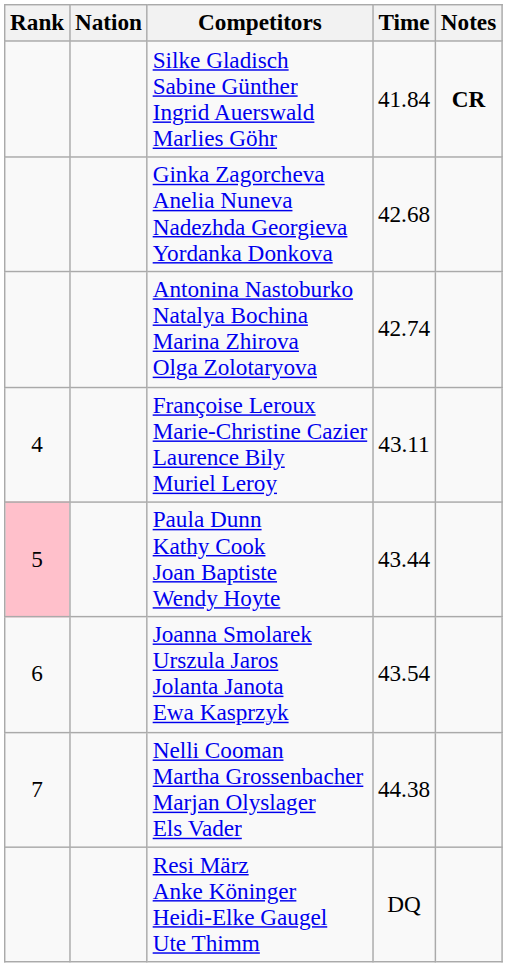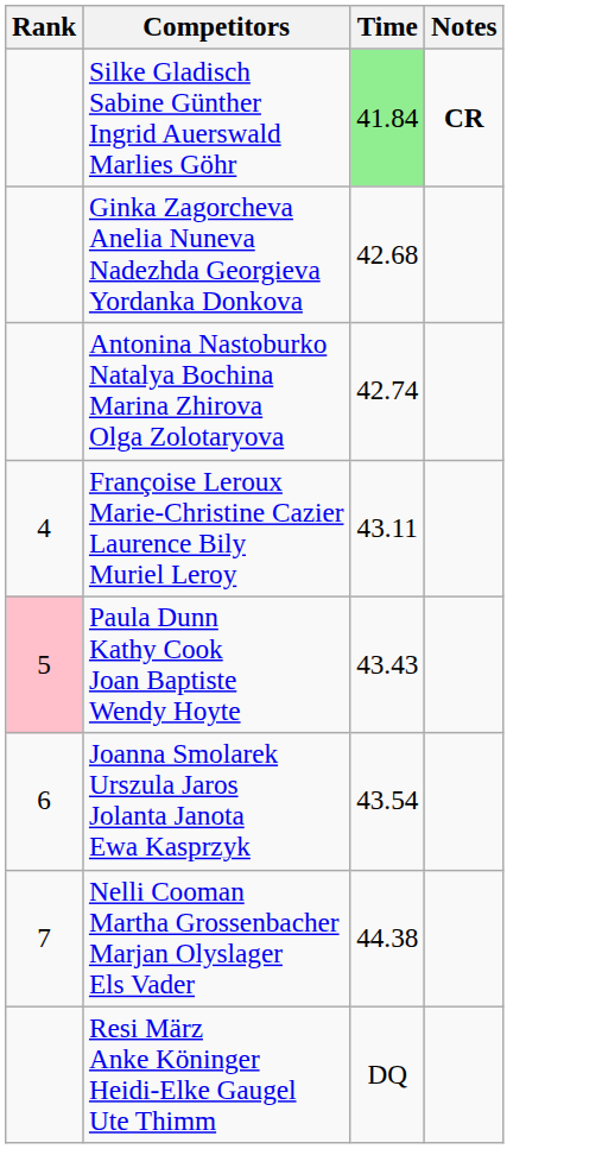 <table class="wikitable sortable" style="text-align:center">
 <tr>
 <th>Rank</th>
-<th>Nation</th>
 <th>Competitors</th>
 <th>Time</th>
 <th>Notes</th>
 </tr>
 <tr>
 <td></td>
-<td align=left></td>
 <td align=left><a href='#'>Silke Gladisch</a><br><a href='#'>Sabine Günther</a><br><a href='#'>Ingrid Auerswald</a><br><a href='#'>Marlies Göhr</a></td>
-<td>41.84</td>
+<td style="background: lightgreen;">41.84</td>
 <td><strong>CR</strong></td>
 </tr>
 <tr>
 <td></td>
-<td align=left></td>
 <td align=left><a href='#'>Ginka Zagorcheva</a><br><a href='#'>Anelia Nuneva</a><br><a href='#'>Nadezhda Georgieva</a><br><a href='#'>Yordanka Donkova</a></td>
 <td>42.68</td>
 <td></td>
 </tr>
 <tr>
 <td></td>
-<td align=left></td>
 <td align=left><a href='#'>Antonina Nastoburko</a><br><a href='#'>Natalya Bochina</a><br><a href='#'>Marina Zhirova</a><br><a href='#'>Olga Zolotaryova</a></td>
 <td>42.74</td>
 <td></td>
 </tr>
 <tr>
 <td>4</td>
-<td align=left></td>
 <td align=left><a href='#'>Françoise Leroux</a><br><a href='#'>Marie-Christine Cazier</a><br><a href='#'>Laurence Bily</a><br><a href='#'>Muriel Leroy</a></td>
 <td>43.11</td>
 <td></td>
 </tr>
 <tr>
 <td style="background: pink;">5</td>
-<td align=left></td>
 <td align=left><a href='#'>Paula Dunn</a><br><a href='#'>Kathy Cook</a><br><a href='#'>Joan Baptiste</a><br><a href='#'>Wendy Hoyte</a></td>
-<td>43.44</td>
+<td>43.43</td>
 <td></td>
 </tr>
 <tr>
 <td>6</td>
-<td align=left></td>
 <td align=left><a href='#'>Joanna Smolarek</a><br><a href='#'>Urszula Jaros</a><br><a href='#'>Jolanta Janota</a><br><a href='#'>Ewa Kasprzyk</a></td>
 <td>43.54</td>
 <td></td>
 </tr>
 <tr>
 <td>7</td>
-<td align=left></td>
 <td align=left><a href='#'>Nelli Cooman</a><br><a href='#'>Martha Grossenbacher</a><br><a href='#'>Marjan Olyslager</a><br><a href='#'>Els Vader</a></td>
 <td>44.38</td>
 <td></td>
 </tr>
 <tr>
 <td></td>
-<td align=left></td>
 <td align=left><a href='#'>Resi März</a><br><a href='#'>Anke Köninger</a><br><a href='#'>Heidi-Elke Gaugel</a><br><a href='#'>Ute Thimm</a></td>
 <td>DQ</td>
 <td></td>
 </tr>
 </table>
